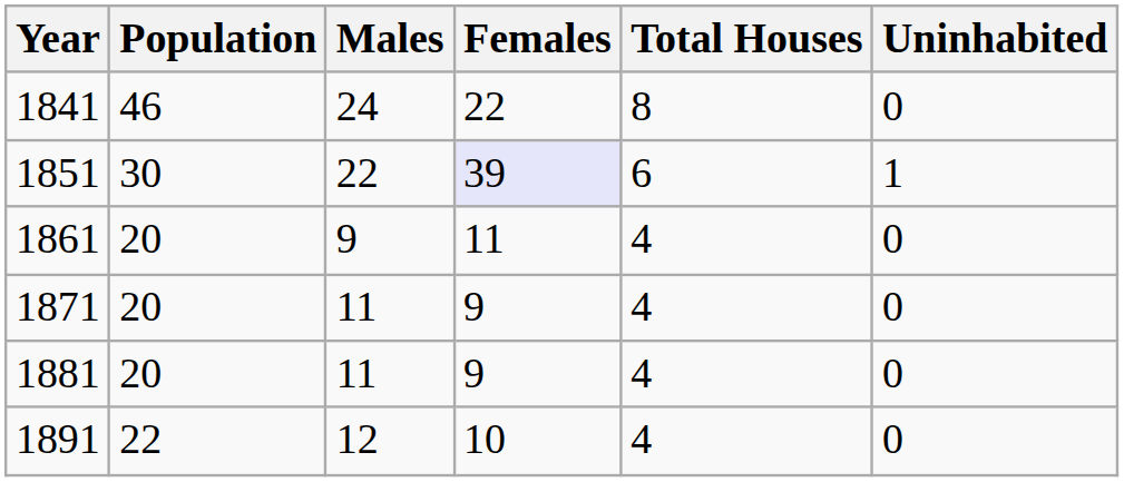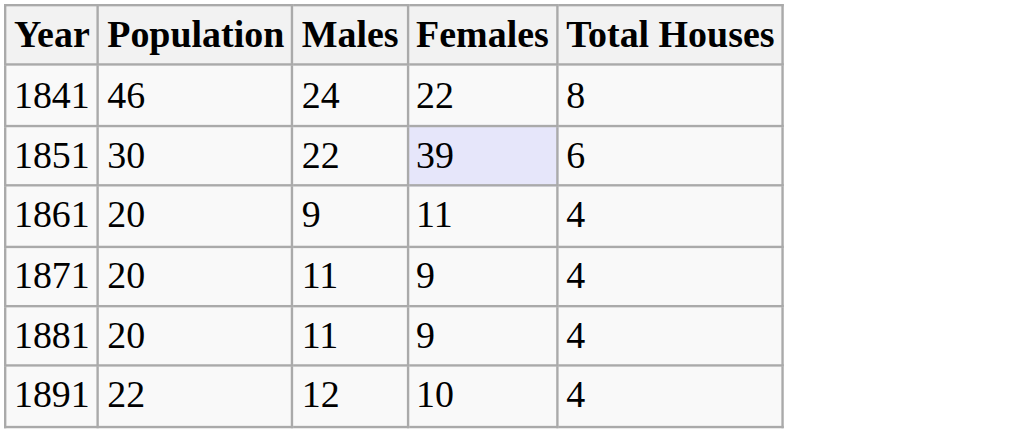 <table class="wikitable">
 <tr>
 <th>Year</th>
 <th>Population</th>
 <th>Males</th>
 <th>Females</th>
 <th>Total Houses</th>
-<th>Uninhabited</th>
 </tr>
 <tr>
 <td>1841</td>
 <td>46</td>
 <td>24</td>
 <td>22</td>
 <td>8</td>
-<td>0</td>
 </tr>
 <tr>
 <td>1851</td>
 <td>30</td>
 <td>22</td>
 <td style="background: lavender;">39</td>
 <td>6</td>
-<td>1</td>
 </tr>
 <tr>
 <td>1861</td>
 <td>20</td>
 <td>9</td>
 <td>11</td>
 <td>4</td>
-<td>0</td>
 </tr>
 <tr>
 <td>1871</td>
 <td>20</td>
 <td>11</td>
 <td>9</td>
 <td>4</td>
-<td>0</td>
 </tr>
 <tr>
 <td>1881</td>
 <td>20</td>
 <td>11</td>
 <td>9</td>
 <td>4</td>
-<td>0</td>
 </tr>
 <tr>
 <td>1891</td>
 <td>22</td>
 <td>12</td>
 <td>10</td>
 <td>4</td>
-<td>0</td>
 </tr>
 </table>
